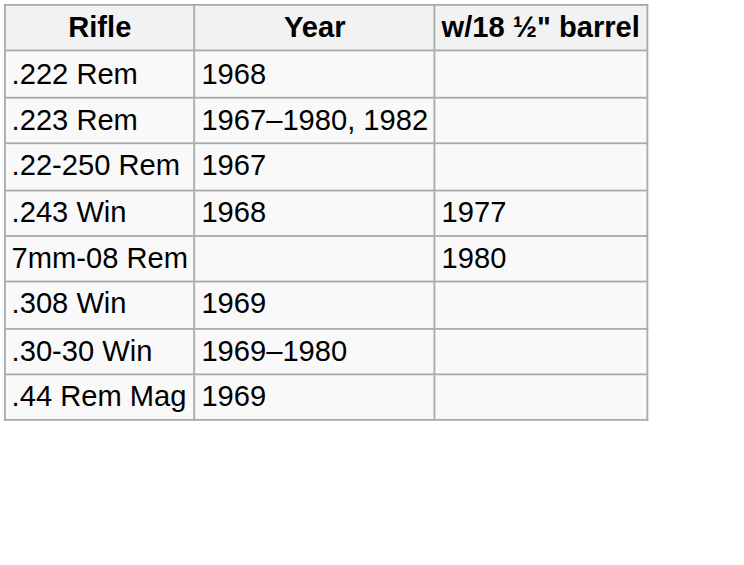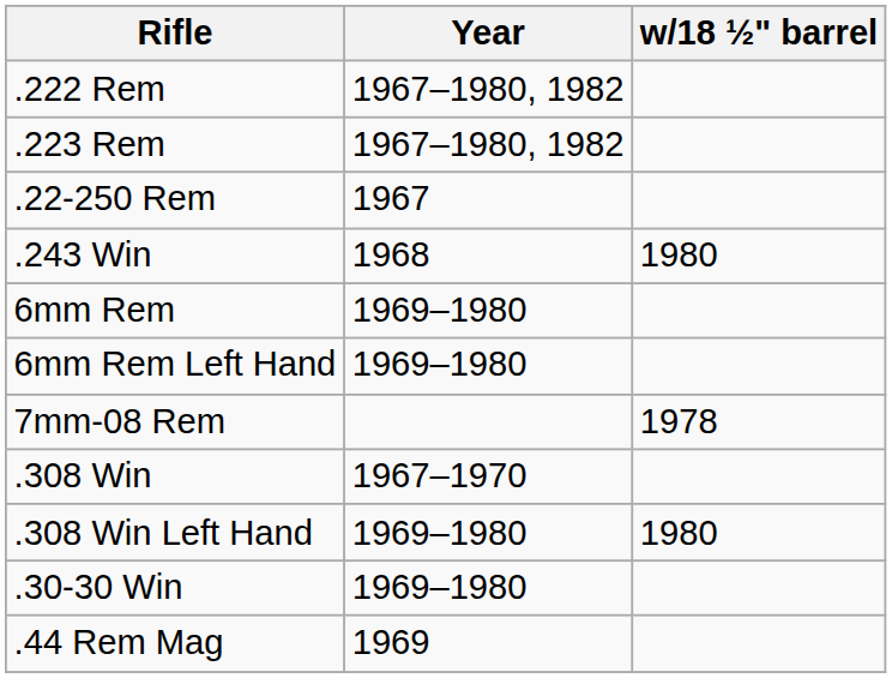 <table class="wikitable">
 <tr>
 <th>Rifle</th>
 <th>Year</th>
 <th>w/18 ½" barrel</th>
 </tr>
 <tr>
 <td>.222 Rem</td>
-<td>1968</td>
+<td>1967–1980, 1982</td>
 <td></td>
 </tr>
 <tr>
 <td>.223 Rem</td>
 <td>1967–1980, 1982</td>
 <td></td>
 </tr>
 <tr>
 <td>.22-250 Rem</td>
 <td>1967</td>
 <td></td>
 </tr>
 <tr>
 <td>.243 Win</td>
 <td>1968</td>
-<td>1977</td>
+<td>1980</td>
+</tr>
+<tr>
+<td>6mm Rem</td>
+<td>1969–1980</td>
+<td></td>
+</tr>
+<tr>
+<td>6mm Rem Left Hand</td>
+<td>1969–1980</td>
+<td></td>
 </tr>
 <tr>
 <td>7mm-08 Rem</td>
 <td></td>
-<td>1980</td>
+<td>1978</td>
 </tr>
 <tr>
 <td>.308 Win</td>
-<td>1969</td>
+<td>1967–1970</td>
 <td></td>
+</tr>
+<tr>
+<td>.308 Win Left Hand</td>
+<td>1969–1980</td>
+<td>1980</td>
 </tr>
 <tr>
 <td>.30-30 Win</td>
 <td>1969–1980</td>
 <td></td>
 </tr>
 <tr>
 <td>.44 Rem Mag</td>
 <td>1969</td>
 <td></td>
 </tr>
 </table>
